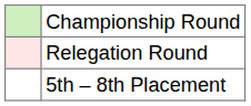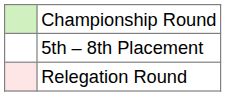 <table bgcolor="#f7f8ff" cellpadding="3" cellspacing="0" border="1" style="font-size: 95%; border: gray solid 1px; border-collapse: collapse;text-align:center;">
 <tr>
 <td style="background: #D0F0C0;" width="20"></td>
 <td bgcolor="#ffffff" align="left">Championship Round</td>
 </tr>
 <tr>
+<td style="background: #FFFFFF;" width="20"></td>
+<td bgcolor="#ffffff" align="left">5th – 8th Placement</td>
+</tr>
+<tr>
 <td style="background: #FFE6E6;" width="20"></td>
 <td bgcolor="#ffffff" align="left">Relegation Round</td>
 </tr>
-<tr>
-<td style="background: #FFFFFF;" width="20"></td>
-<td bgcolor="#ffffff" align="left">5th – 8th Placement</td>
-</tr>
 </table>
